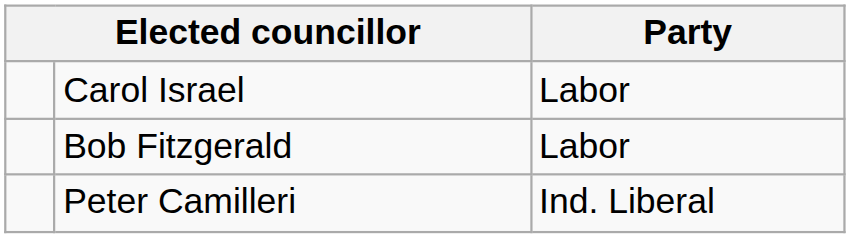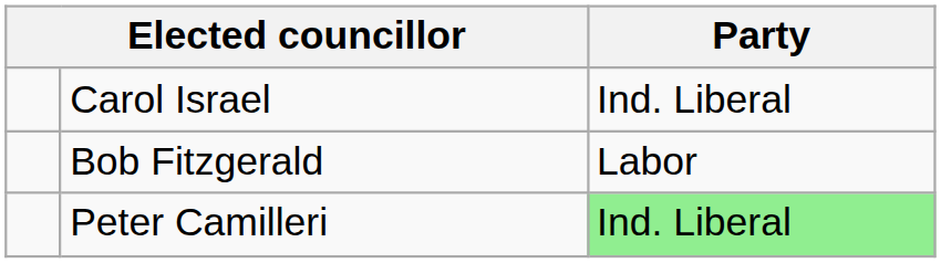 <table class="wikitable" style="float:right;clear:right;width:30%">
 <tr>
 <th colspan="2">Elected councillor</th>
 <th>Party</th>
 </tr>
 <tr>
 <td> </td>
 <td>Carol Israel</td>
-<td>Labor</td>
+<td>Ind. Liberal</td>
 </tr>
 <tr>
 <td> </td>
 <td>Bob Fitzgerald</td>
 <td>Labor</td>
 </tr>
 <tr>
 <td> </td>
 <td>Peter Camilleri</td>
-<td>Ind. Liberal</td>
+<td style="background: lightgreen;">Ind. Liberal</td>
 </tr>
 </table>
